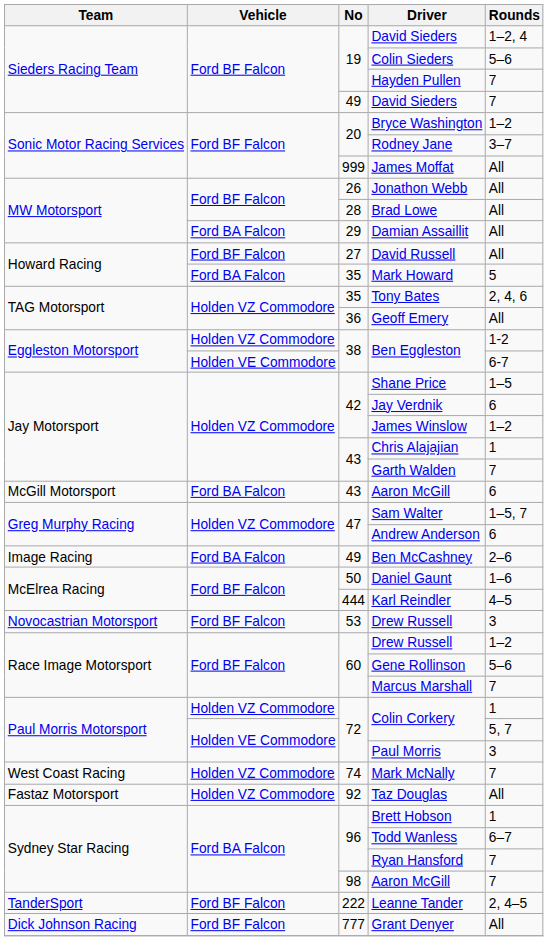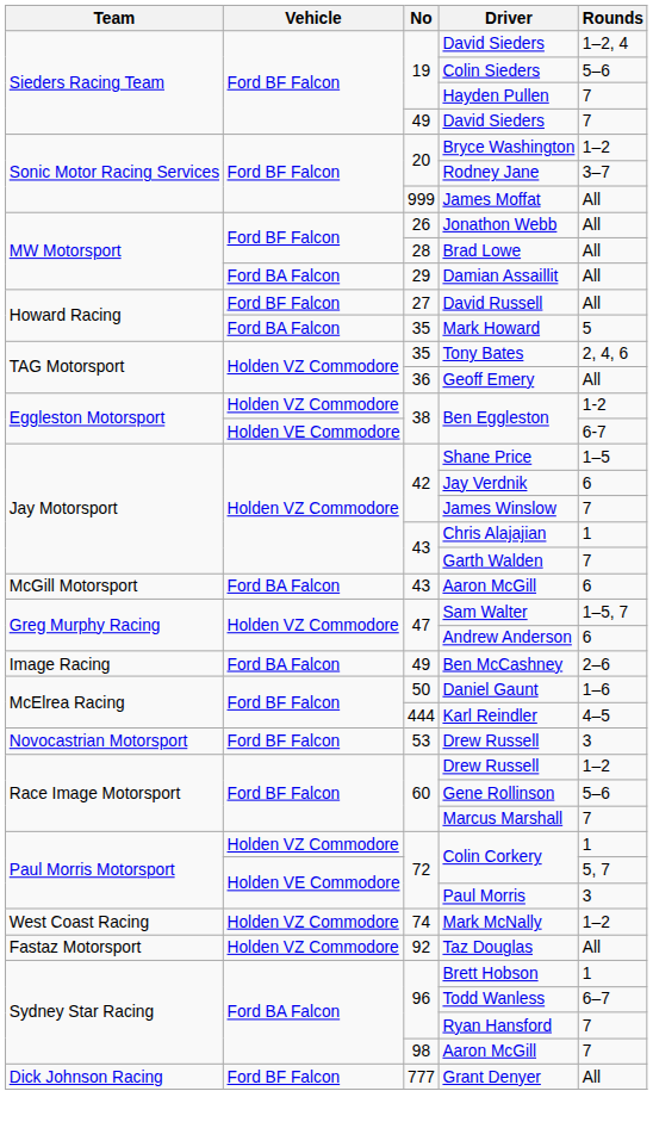 <table class="wikitable" style="font-size: 85%;">
 <tr>
 <th>Team</th>
 <th>Vehicle</th>
 <th>No</th>
 <th>Driver</th>
 <th>Rounds</th>
 </tr>
 <tr>
 <td rowspan=4><a href='#'>Sieders Racing Team</a></td>
 <td rowspan=4><a href='#'>Ford BF Falcon</a></td>
 <td align="middle" rowspan=3>19</td>
 <td> <a href='#'>David Sieders</a></td>
 <td>1–2, 4</td>
 </tr>
 <tr>
 <td> <a href='#'>Colin Sieders</a></td>
 <td>5–6</td>
 </tr>
 <tr>
 <td> <a href='#'>Hayden Pullen</a></td>
 <td>7</td>
 </tr>
 <tr>
 <td align="center">49</td>
 <td> <a href='#'>David Sieders</a></td>
 <td>7</td>
 </tr>
 <tr>
 <td rowspan=3><a href='#'>Sonic Motor Racing Services</a></td>
 <td rowspan=3><a href='#'>Ford BF Falcon</a></td>
 <td align="middle" rowspan=2>20</td>
 <td> <a href='#'>Bryce Washington</a></td>
 <td>1–2</td>
 </tr>
 <tr>
 <td> <a href='#'>Rodney Jane</a></td>
 <td>3–7</td>
 </tr>
 <tr>
 <td align="center">999</td>
 <td> <a href='#'>James Moffat</a></td>
 <td>All</td>
 </tr>
 <tr>
 <td rowspan=3><a href='#'>MW Motorsport</a></td>
 <td rowspan=2><a href='#'>Ford BF Falcon</a></td>
 <td align="center">26</td>
 <td> <a href='#'>Jonathon Webb</a></td>
 <td>All</td>
 </tr>
 <tr>
 <td align="center">28</td>
 <td> <a href='#'>Brad Lowe</a></td>
 <td>All</td>
 </tr>
 <tr>
 <td><a href='#'>Ford BA Falcon</a></td>
 <td align="center">29</td>
 <td> <a href='#'>Damian Assaillit</a></td>
 <td>All</td>
 </tr>
 <tr>
 <td rowspan=2>Howard Racing</td>
 <td><a href='#'>Ford BF Falcon</a></td>
 <td align="center">27</td>
 <td> <a href='#'>David Russell</a></td>
 <td>All</td>
 </tr>
 <tr>
 <td><a href='#'>Ford BA Falcon</a></td>
 <td align="center">35</td>
 <td> <a href='#'>Mark Howard</a></td>
 <td>5</td>
 </tr>
 <tr>
 <td rowspan=2>TAG Motorsport</td>
 <td rowspan=2><a href='#'>Holden VZ Commodore</a></td>
 <td align="center">35</td>
 <td> <a href='#'>Tony Bates</a></td>
 <td>2, 4, 6</td>
 </tr>
 <tr>
 <td align="center">36</td>
 <td> <a href='#'>Geoff Emery</a></td>
 <td>All</td>
 </tr>
 <tr>
 <td rowspan=2><a href='#'>Eggleston Motorsport</a></td>
 <td><a href='#'>Holden VZ Commodore</a></td>
 <td align="center" rowspan=2>38</td>
 <td rowspan=2> <a href='#'>Ben Eggleston</a></td>
 <td>1-2</td>
 </tr>
 <tr>
 <td><a href='#'>Holden VE Commodore</a></td>
 <td>6-7</td>
 </tr>
 <tr>
 <td rowspan=5>Jay Motorsport</td>
 <td rowspan=5><a href='#'>Holden VZ Commodore</a></td>
 <td align="middle" rowspan=3>42</td>
 <td> <a href='#'>Shane Price</a></td>
 <td>1–5</td>
 </tr>
 <tr>
 <td> <a href='#'>Jay Verdnik</a></td>
 <td>6</td>
 </tr>
 <tr>
 <td> <a href='#'>James Winslow</a></td>
-<td>1–2</td>
+<td>7</td>
 </tr>
 <tr>
 <td align="middle" rowspan=2>43</td>
 <td> <a href='#'>Chris Alajajian</a></td>
 <td>1</td>
 </tr>
 <tr>
 <td> <a href='#'>Garth Walden</a></td>
 <td>7</td>
 </tr>
 <tr>
 <td>McGill Motorsport</td>
 <td><a href='#'>Ford BA Falcon</a></td>
 <td align="center">43</td>
 <td> <a href='#'>Aaron McGill</a></td>
 <td>6</td>
 </tr>
 <tr>
 <td rowspan=2><a href='#'>Greg Murphy Racing</a></td>
 <td rowspan=2><a href='#'>Holden VZ Commodore</a></td>
 <td align="middle" rowspan=2>47</td>
 <td> <a href='#'>Sam Walter</a></td>
 <td>1–5, 7</td>
 </tr>
 <tr>
 <td> <a href='#'>Andrew Anderson</a></td>
 <td>6</td>
 </tr>
 <tr>
 <td>Image Racing</td>
 <td><a href='#'>Ford BA Falcon</a></td>
 <td align="center">49</td>
 <td> <a href='#'>Ben McCashney</a></td>
 <td>2–6</td>
 </tr>
 <tr>
 <td rowspan=2>McElrea Racing</td>
 <td rowspan=2><a href='#'>Ford BF Falcon</a></td>
 <td align="center">50</td>
 <td> <a href='#'>Daniel Gaunt</a></td>
 <td>1–6</td>
 </tr>
 <tr>
 <td align="center">444</td>
 <td> <a href='#'>Karl Reindler</a></td>
 <td>4–5</td>
 </tr>
 <tr>
 <td><a href='#'>Novocastrian Motorsport</a></td>
 <td><a href='#'>Ford BF Falcon</a></td>
 <td align="center">53</td>
 <td> <a href='#'>Drew Russell</a></td>
 <td>3</td>
 </tr>
 <tr>
 <td rowspan=3>Race Image Motorsport</td>
 <td rowspan=3><a href='#'>Ford BF Falcon</a></td>
 <td align="center" rowspan=3>60</td>
 <td> <a href='#'>Drew Russell</a></td>
 <td>1–2</td>
 </tr>
 <tr>
 <td> <a href='#'>Gene Rollinson</a></td>
 <td>5–6</td>
 </tr>
 <tr>
 <td> <a href='#'>Marcus Marshall</a></td>
 <td>7</td>
 </tr>
 <tr>
 <td rowspan=3><a href='#'>Paul Morris Motorsport</a></td>
 <td><a href='#'>Holden VZ Commodore</a></td>
 <td align="center" rowspan=3>72</td>
 <td rowspan=2> <a href='#'>Colin Corkery</a></td>
 <td>1</td>
 </tr>
 <tr>
 <td rowspan=2><a href='#'>Holden VE Commodore</a></td>
 <td>5, 7</td>
 </tr>
 <tr>
 <td> <a href='#'>Paul Morris</a></td>
 <td>3</td>
 </tr>
 <tr>
 <td>West Coast Racing</td>
 <td><a href='#'>Holden VZ Commodore</a></td>
 <td align="center">74</td>
 <td> <a href='#'>Mark McNally</a></td>
-<td>7</td>
+<td>1–2</td>
 </tr>
 <tr>
 <td>Fastaz Motorsport</td>
 <td><a href='#'>Holden VZ Commodore</a></td>
 <td align="center">92</td>
 <td> <a href='#'>Taz Douglas</a></td>
 <td>All</td>
 </tr>
 <tr>
 <td rowspan=4>Sydney Star Racing</td>
 <td rowspan=4><a href='#'>Ford BA Falcon</a></td>
 <td align="center" rowspan=3>96</td>
 <td> <a href='#'>Brett Hobson</a></td>
 <td>1</td>
 </tr>
 <tr>
 <td> <a href='#'>Todd Wanless</a></td>
 <td>6–7</td>
 </tr>
 <tr>
 <td> <a href='#'>Ryan Hansford</a></td>
 <td>7</td>
 </tr>
 <tr>
 <td align="center">98</td>
 <td> <a href='#'>Aaron McGill</a></td>
 <td>7</td>
 </tr>
 <tr>
-<td><a href='#'>TanderSport</a></td>
-<td><a href='#'>Ford BF Falcon</a></td>
-<td align="center">222</td>
-<td> <a href='#'>Leanne Tander</a></td>
-<td>2, 4–5</td>
-</tr>
-<tr>
 <td><a href='#'>Dick Johnson Racing</a></td>
 <td><a href='#'>Ford BF Falcon</a></td>
 <td align="center">777</td>
 <td> <a href='#'>Grant Denyer</a></td>
 <td>All</td>
 </tr>
 <tr>
 </tr>
 </table>
